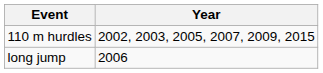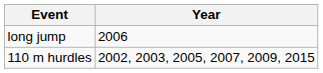 <table class="wikitable">
 <tr>
 <th>Event</th>
 <th>Year</th>
 </tr>
 <tr>
+<td>long jump</td>
+<td>2006</td>
+</tr>
+<tr>
 <td>110 m hurdles</td>
 <td>2002, 2003, 2005, 2007, 2009, 2015</td>
 </tr>
-<tr>
-<td>long jump</td>
-<td>2006</td>
-</tr>
 </table>
